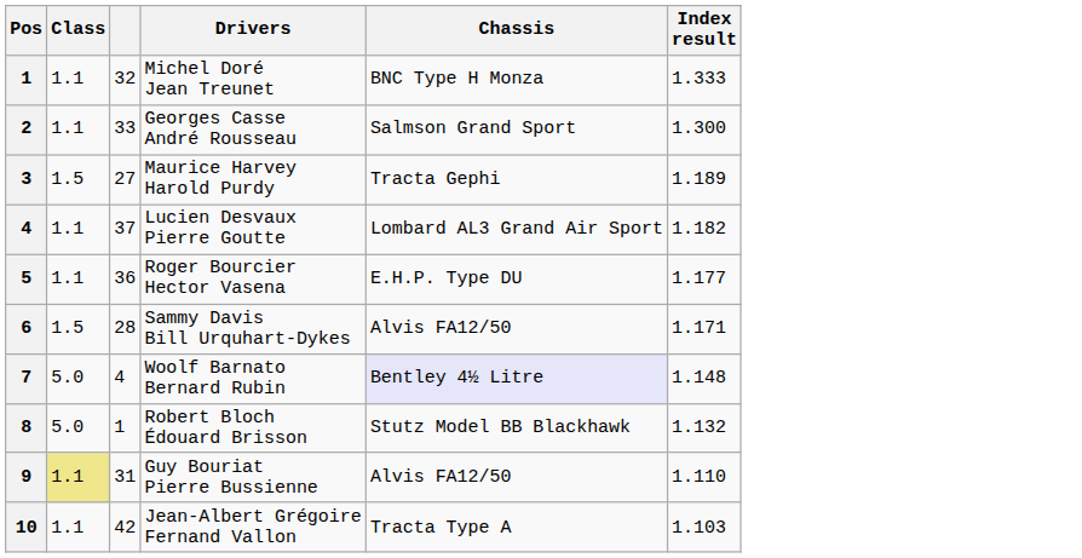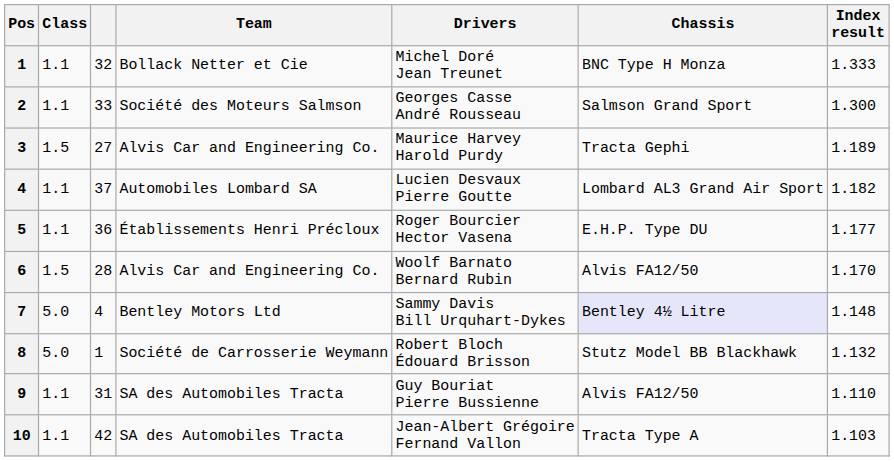 <table class="wikitable" style="font-size: 95%;">
 <tr>
 <th>Pos</th>
 <th>Class</th>
 <th></th>
+<th>Team</th>
 <th>Drivers</th>
 <th>Chassis</th>
 <th>Index<br>result</th>
 </tr>
 <tr>
 <th>1</th>
 <td>1.1</td>
 <td>32</td>
+<td> Bollack Netter et Cie</td>
 <td> Michel Doré<br> Jean Treunet</td>
 <td>BNC Type H Monza</td>
 <td>1.333</td>
 </tr>
 <tr>
 <th>2</th>
 <td>1.1</td>
 <td>33</td>
+<td> Société des Moteurs Salmson</td>
 <td> Georges Casse<br> André Rousseau</td>
 <td>Salmson Grand Sport</td>
 <td>1.300</td>
 </tr>
 <tr>
 <th>3</th>
 <td>1.5</td>
 <td>27</td>
+<td> Alvis Car and Engineering Co.</td>
 <td> Maurice Harvey<br> Harold Purdy</td>
 <td>Tracta Gephi</td>
 <td>1.189</td>
 </tr>
 <tr>
 <th>4</th>
 <td>1.1</td>
 <td>37</td>
+<td> Automobiles Lombard SA</td>
 <td> Lucien Desvaux<br> Pierre Goutte</td>
 <td>Lombard AL3 Grand Air Sport</td>
 <td>1.182</td>
 </tr>
 <tr>
 <th>5</th>
 <td>1.1</td>
 <td>36</td>
+<td> Établissements Henri Précloux</td>
 <td> Roger Bourcier<br> Hector Vasena</td>
 <td>E.H.P. Type DU</td>
 <td>1.177</td>
 </tr>
 <tr>
 <th>6</th>
 <td>1.5</td>
 <td>28</td>
-<td> Sammy Davis<br> Bill Urquhart-Dykes</td>
+<td> Alvis Car and Engineering Co.</td>
+<td> Woolf Barnato<br> Bernard Rubin</td>
 <td>Alvis FA12/50</td>
-<td>1.171</td>
+<td>1.170</td>
 </tr>
 <tr>
 <th>7</th>
 <td>5.0</td>
 <td>4</td>
-<td> Woolf Barnato<br> Bernard Rubin</td>
+<td> Bentley Motors Ltd</td>
+<td> Sammy Davis<br> Bill Urquhart-Dykes</td>
 <td style="background: lavender;">Bentley 4½ Litre</td>
 <td>1.148</td>
 </tr>
 <tr>
 <th>8</th>
 <td>5.0</td>
 <td>1</td>
+<td> Société de Carrosserie Weymann</td>
 <td> Robert Bloch<br> Édouard Brisson</td>
 <td>Stutz Model BB Blackhawk</td>
 <td>1.132</td>
 </tr>
 <tr>
 <th>9</th>
-<td style="background: khaki;">1.1</td>
+<td>1.1</td>
 <td>31</td>
+<td> SA des Automobiles Tracta</td>
 <td> Guy Bouriat<br> Pierre Bussienne</td>
 <td>Alvis FA12/50</td>
 <td>1.110</td>
 </tr>
 <tr>
 <th>10</th>
 <td>1.1</td>
 <td>42</td>
+<td> SA des Automobiles Tracta</td>
 <td> Jean-Albert Grégoire<br> Fernand Vallon</td>
 <td>Tracta Type A</td>
 <td>1.103</td>
 </tr>
 </table>
